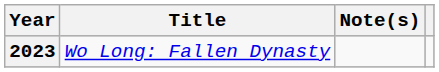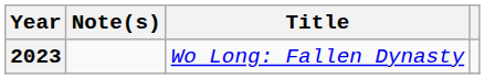 <table class="wikitable sortable">
 <tr>
 <th>Year</th>
+<th class="unsortable">Note(s)</th>
 <th>Title</th>
-<th class="unsortable">Note(s)</th>
 <th class="unsortable"></th>
 </tr>
 <tr>
 <th>2023</th>
+<td></td>
 <td><em><a href='#'>Wo Long: Fallen Dynasty</a></em></td>
-<td></td>
 <td></td>
 </tr>
 </table>
